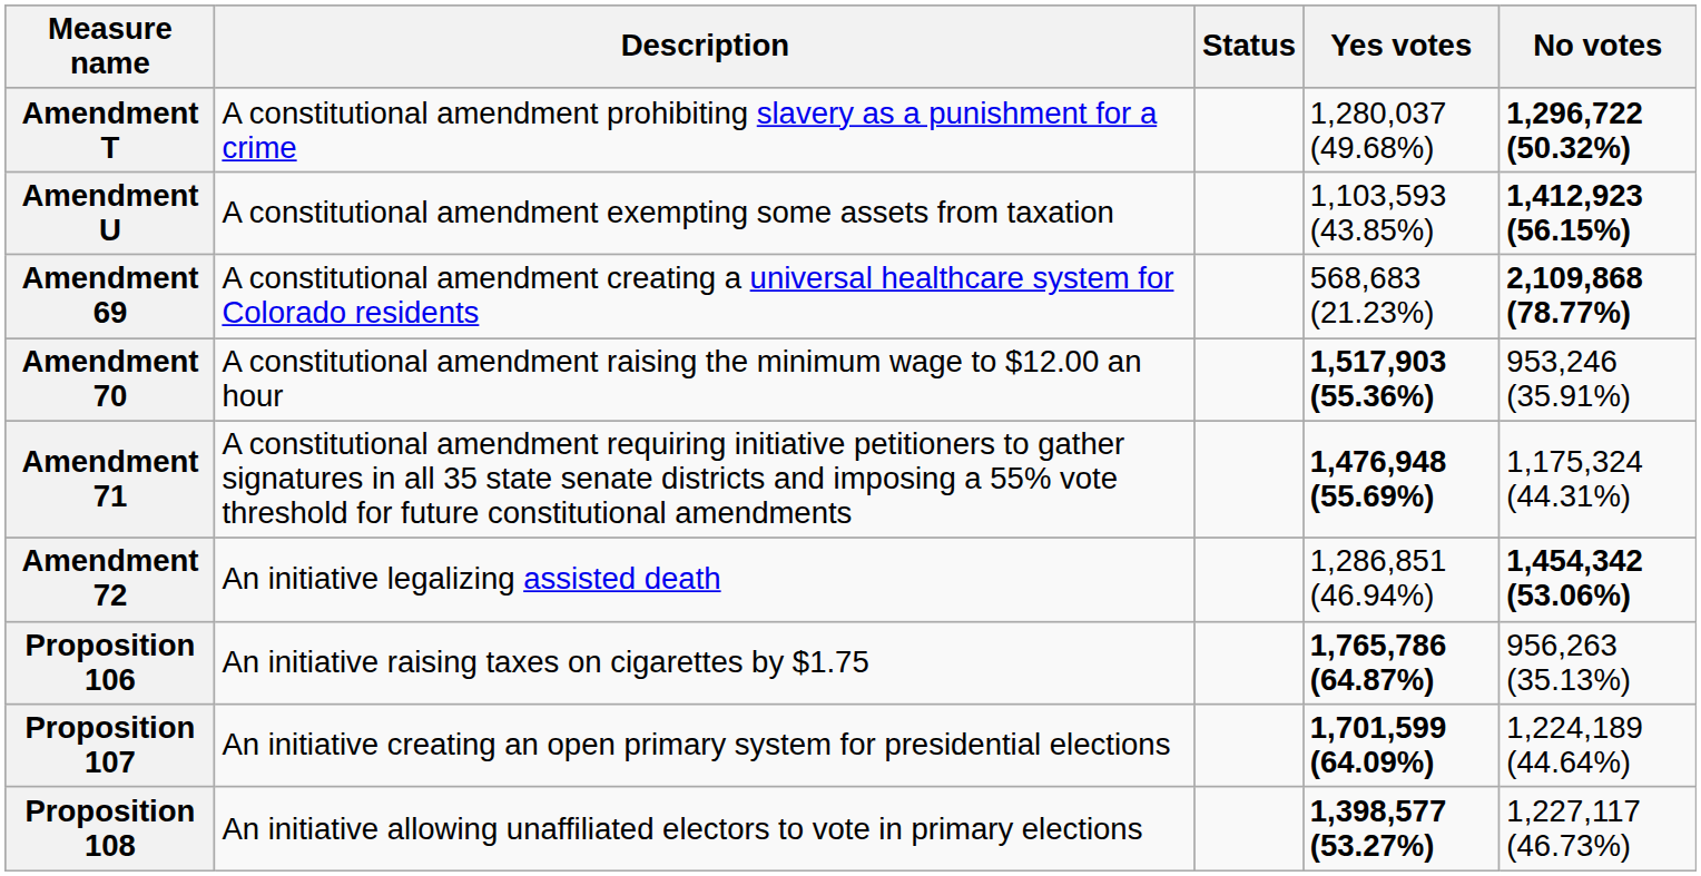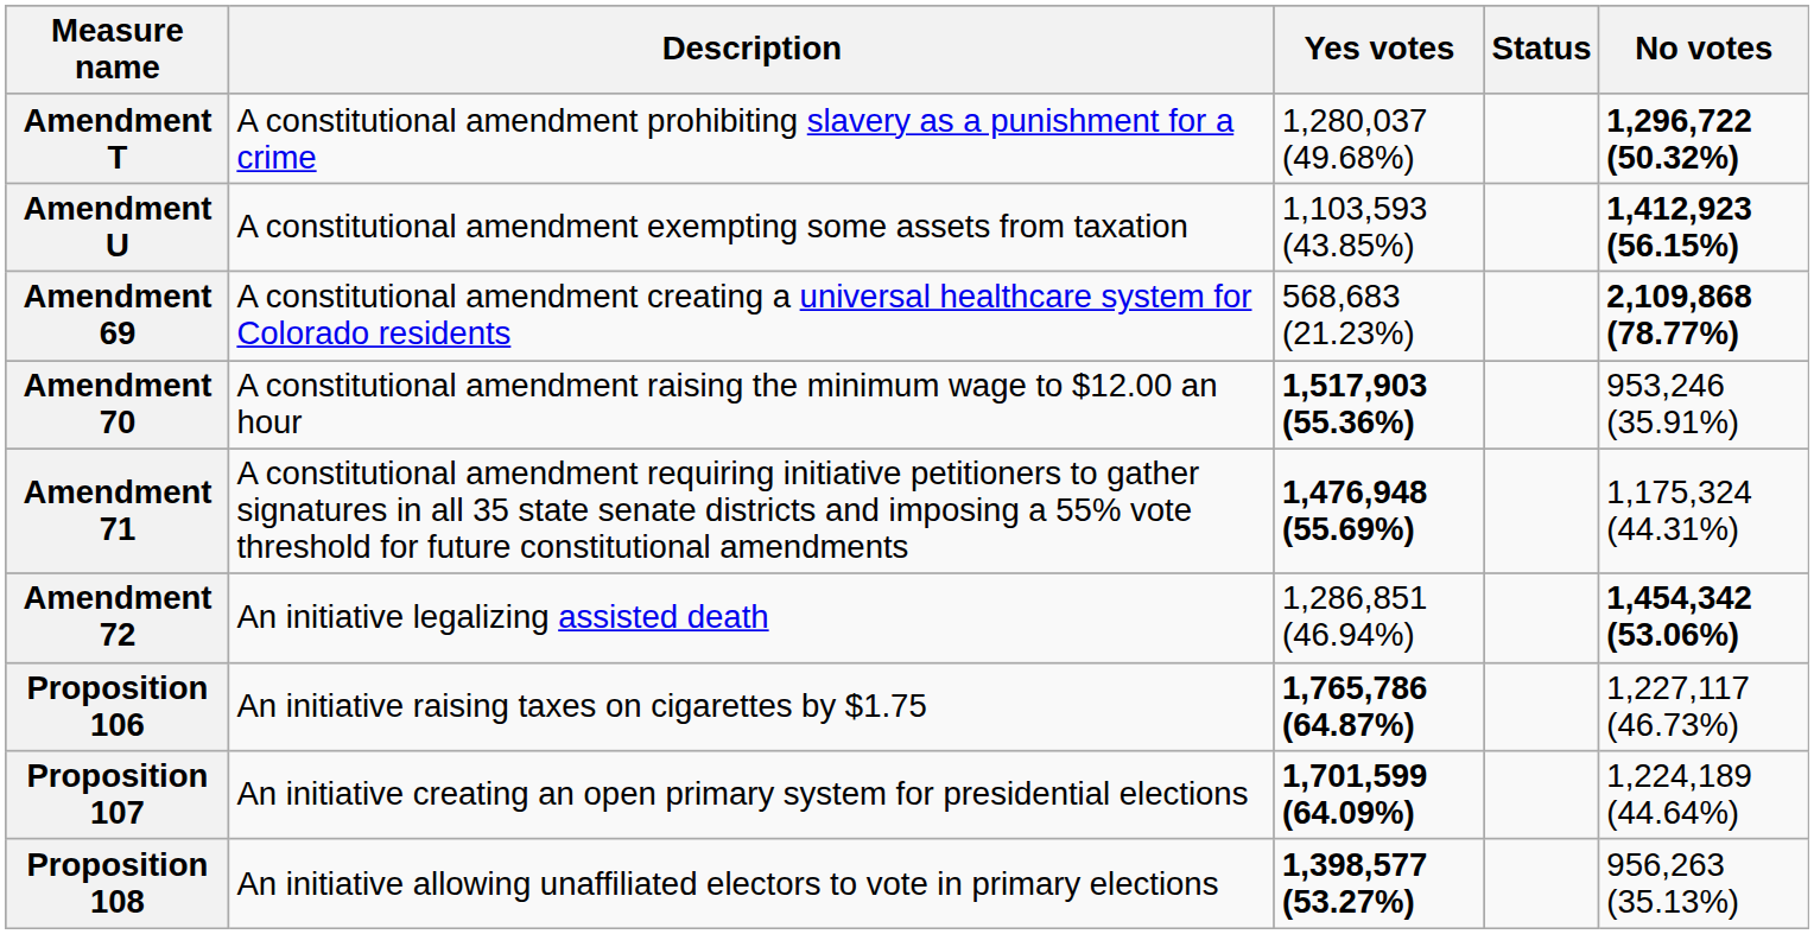 <table class="wikitable sortable plainrowheaders" style="width:100%">
 <tr>
 <th scope="col">Measure name</th>
 <th class="unsortable" scope="col">Description</th>
+<th scope="col">Yes votes</th>
 <th scope="col">Status</th>
-<th scope="col">Yes votes</th>
 <th scope="col">No votes</th>
 </tr>
 <tr>
 <th scope="row">Amendment T</th>
 <td>A constitutional amendment prohibiting <a href='#'>slavery as a punishment for a crime</a></td>
+<td>1,280,037 (49.68%)</td>
 <td></td>
-<td>1,280,037 (49.68%)</td>
 <td><strong>1,296,722 (50.32%)</strong></td>
 </tr>
 <tr>
 <th scope="row">Amendment U</th>
 <td>A constitutional amendment exempting some assets from taxation</td>
+<td>1,103,593 (43.85%)</td>
 <td></td>
-<td>1,103,593 (43.85%)</td>
 <td><strong>1,412,923 (56.15%)</strong></td>
 </tr>
 <tr>
 <th scope="row">Amendment 69</th>
 <td>A constitutional amendment creating a <a href='#'>universal healthcare system for Colorado residents</a></td>
+<td>568,683 (21.23%)</td>
 <td></td>
-<td>568,683 (21.23%)</td>
 <td><strong>2,109,868 (78.77%)</strong></td>
 </tr>
 <tr>
 <th scope="row">Amendment 70</th>
 <td>A constitutional amendment raising the minimum wage to $12.00 an hour</td>
+<td><strong>1,517,903 (55.36%)</strong></td>
 <td></td>
-<td><strong>1,517,903 (55.36%)</strong></td>
 <td>953,246 (35.91%)</td>
 </tr>
 <tr>
 <th scope="row">Amendment 71</th>
 <td>A constitutional amendment requiring initiative petitioners to gather signatures in all 35 state senate districts and imposing a 55% vote threshold for future constitutional amendments</td>
+<td><strong>1,476,948 (55.69%)</strong></td>
 <td></td>
-<td><strong>1,476,948 (55.69%)</strong></td>
 <td>1,175,324 (44.31%)</td>
 </tr>
 <tr>
 <th scope="row">Amendment 72</th>
 <td>An initiative legalizing <a href='#'>assisted death</a></td>
+<td>1,286,851 (46.94%)</td>
 <td></td>
-<td>1,286,851 (46.94%)</td>
 <td><strong>1,454,342 (53.06%)</strong></td>
 </tr>
 <tr>
 <th scope="row">Proposition 106</th>
 <td>An initiative raising taxes on cigarettes by $1.75</td>
+<td><strong>1,765,786 (64.87%)</strong></td>
 <td></td>
-<td><strong>1,765,786 (64.87%)</strong></td>
-<td>956,263 (35.13%)</td>
+<td>1,227,117 (46.73%)</td>
 </tr>
 <tr>
 <th scope="row">Proposition 107</th>
 <td>An initiative creating an open primary system for presidential elections</td>
+<td><strong>1,701,599 (64.09%)</strong></td>
 <td></td>
-<td><strong>1,701,599 (64.09%)</strong></td>
 <td>1,224,189 (44.64%)</td>
 </tr>
 <tr>
 <th scope="row">Proposition 108</th>
 <td>An initiative allowing unaffiliated electors to vote in primary elections</td>
+<td><strong>1,398,577 (53.27%)</strong></td>
 <td></td>
-<td><strong>1,398,577 (53.27%)</strong></td>
-<td>1,227,117 (46.73%)</td>
+<td>956,263 (35.13%)</td>
 </tr>
 </table>
